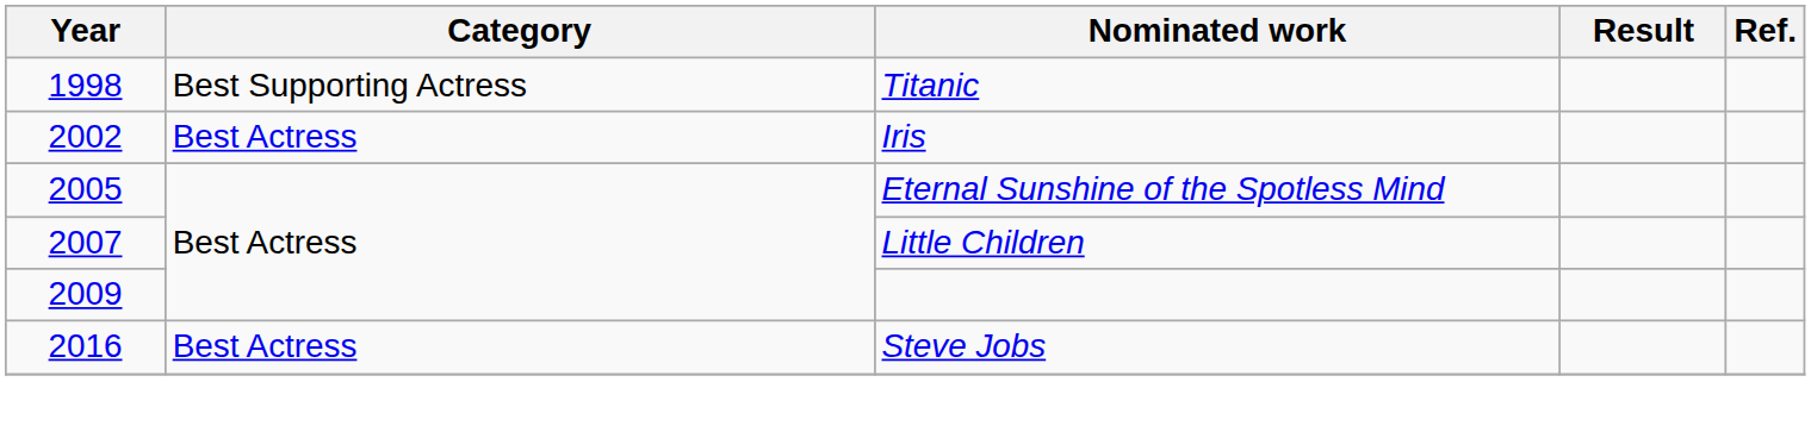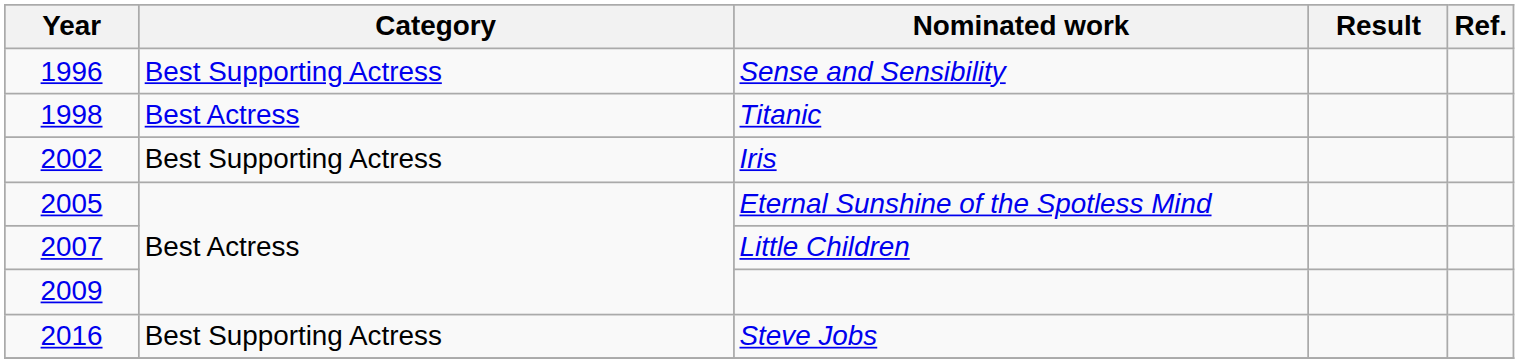 <table class=wikitable>
 <tr>
 <th scope="col" style="width:5em;">Year</th>
 <th scope="col" style="width:26em;">Category</th>
 <th scope="col" style="width:25em;">Nominated work</th>
 <th scope="col" style="width:5em;">Result</th>
 <th>Ref.</th>
 </tr>
 <tr>
+<td style="text-align:center;"><a href='#'>1996</a></td>
+<td><a href='#'>Best Supporting Actress</a></td>
+<td><em><a href='#'>Sense and Sensibility</a></em></td>
+<td></td>
+<td style="text-align:center;"></td>
+</tr>
+<tr>
 <td style="text-align:center;"><a href='#'>1998</a></td>
-<td>Best Supporting Actress</td>
+<td><a href='#'>Best Actress</a></td>
 <td><em><a href='#'>Titanic</a></em></td>
 <td></td>
 <td style="text-align:center;"></td>
 </tr>
 <tr>
 <td style="text-align:center;"><a href='#'>2002</a></td>
-<td><a href='#'>Best Actress</a></td>
+<td>Best Supporting Actress</td>
 <td><em><a href='#'>Iris</a></em></td>
 <td></td>
 <td style="text-align:center;"></td>
 </tr>
 <tr>
 <td style="text-align:center;"><a href='#'>2005</a></td>
 <td rowspan="3">Best Actress</td>
 <td><em><a href='#'>Eternal Sunshine of the Spotless Mind</a></em></td>
 <td></td>
 <td style="text-align:center;"></td>
 </tr>
 <tr>
 <td style="text-align:center;"><a href='#'>2007</a></td>
 <td><em><a href='#'>Little Children</a></em></td>
 <td></td>
 <td style="text-align:center;"></td>
 </tr>
 <tr>
 <td style="text-align:center;"><a href='#'>2009</a></td>
 <td><em></em></td>
 <td></td>
 <td style="text-align:center;"></td>
 </tr>
 <tr>
 <td style="text-align:center;"><a href='#'>2016</a></td>
-<td><a href='#'>Best Actress</a></td>
+<td>Best Supporting Actress</td>
 <td><em><a href='#'>Steve Jobs</a></em></td>
 <td></td>
 <td style="text-align:center;"></td>
 </tr>
 <tr>
 </tr>
 </table>
